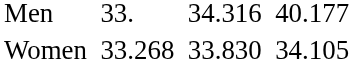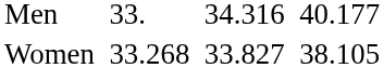 <table>
 <tr>
 <td>Men</td>
 <td></td>
 <td>33.</td>
 <td></td>
 <td>34.316</td>
 <td></td>
 <td>40.177</td>
 </tr>
 <tr>
 <td>Women</td>
 <td></td>
 <td>33.268</td>
 <td></td>
-<td>33.830</td>
+<td>33.827</td>
 <td></td>
-<td>34.105</td>
+<td>38.105</td>
 </tr>
 </table>
